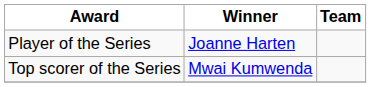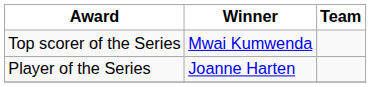 <table class="wikitable collapsible">
 <tr>
 <th style="background:white;">Award</th>
 <th style="background:white;">Winner</th>
 <th style="background:white;">Team</th>
 </tr>
 <tr>
+<td>Top scorer of the Series</td>
+<td><a href='#'>Mwai Kumwenda</a></td>
+<td></td>
+</tr>
+<tr>
 <td>Player of the Series</td>
 <td><a href='#'>Joanne Harten</a></td>
 <td></td>
 </tr>
 <tr>
-<td>Top scorer of the Series</td>
-<td><a href='#'>Mwai Kumwenda</a></td>
-<td></td>
-</tr>
-<tr>
 </tr>
 </table>
